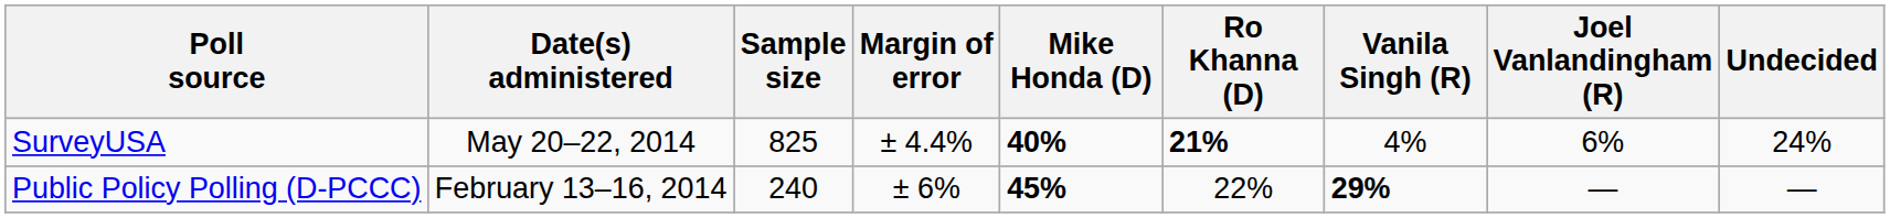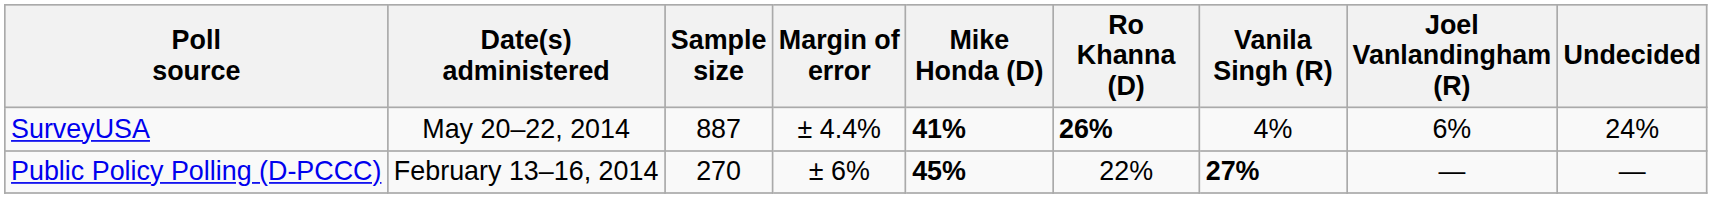 <table class="wikitable">
 <tr>
 <th>Poll<br>source</th>
 <th>Date(s)<br>administered</th>
 <th>Sample<br>size</th>
 <th>Margin of<br>error</th>
 <th style="width:80px;">Mike<br>Honda (D)</th>
 <th style="width:80px;">Ro<br>Khanna (D)</th>
 <th style="width:80px;">Vanila<br>Singh (R)</th>
 <th style="width:80px;">Joel<br>Vanlandingham (R)</th>
 <th>Undecided</th>
 </tr>
 <tr>
 <td><a href='#'>SurveyUSA</a></td>
 <td align=center>May 20–22, 2014</td>
-<td align=center>825</td>
+<td align=center>887</td>
 <td align=center>± 4.4%</td>
-<td><strong>40%</strong></td>
-<td><strong>21%</strong></td>
+<td><strong>41%</strong></td>
+<td><strong>26%</strong></td>
 <td align=center>4%</td>
 <td align=center>6%</td>
 <td align=center>24%</td>
 </tr>
 <tr>
 <td><a href='#'>Public Policy Polling (D-PCCC)</a></td>
 <td align=center>February 13–16, 2014</td>
-<td align=center>240</td>
+<td align=center>270</td>
 <td align=center>± 6%</td>
 <td><strong>45%</strong></td>
 <td align=center>22%</td>
-<td><strong>29%</strong></td>
+<td><strong>27%</strong></td>
 <td align=center>—</td>
 <td align=center>—</td>
 </tr>
 </table>
